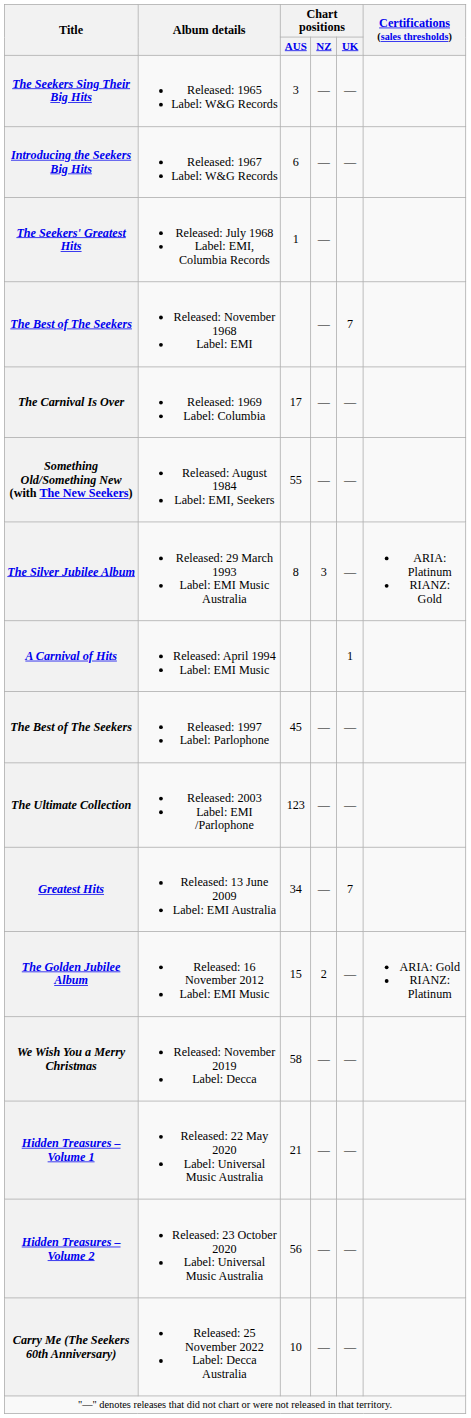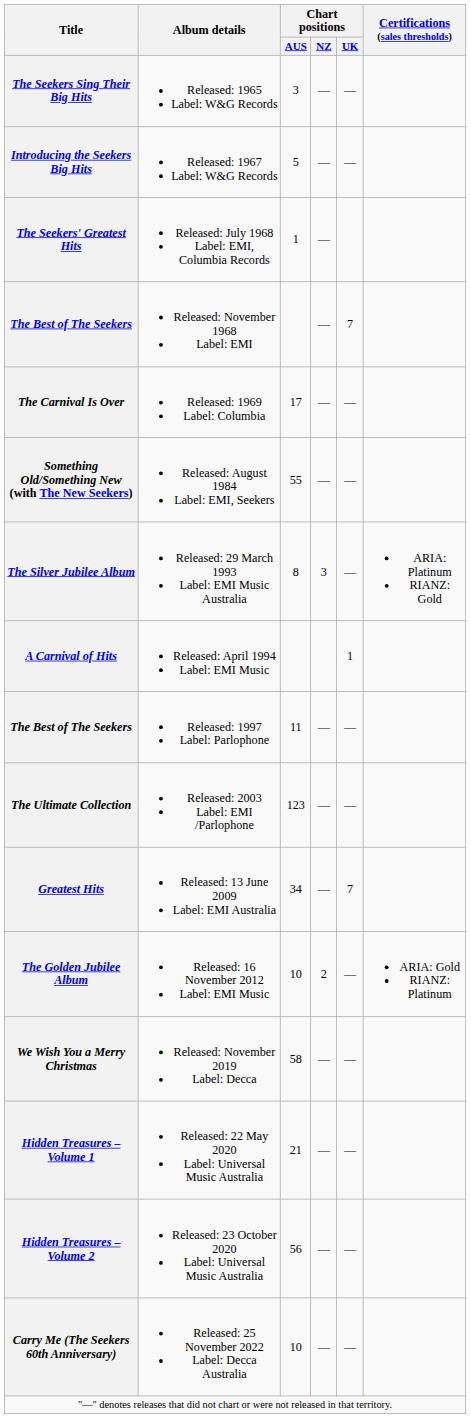 <table class="wikitable plainrowheaders" style="text-align:center;">
 <tr>
 <th scope="col" rowspan="2" style="width:20em;">Title</th>
 <th scope="col" rowspan="2" style="width:20em;">Album details</th>
 <th scope="col" colspan="3">Chart positions</th>
 <th rowspan="2" style="width:12em;"><a href='#'>Certifications</a><br><small>(<a href='#'>sales thresholds</a>)</small></th>
 </tr>
 <tr>
 <th scope="col" style="width:3em;font-size:90%;"><a href='#'>AUS</a><br></th>
 <th scope="col" style="width:3em;font-size:90%;"><a href='#'>NZ</a><br></th>
 <th scope="col" style="width:3em;font-size:90%;"><a href='#'>UK</a><br></th>
 </tr>
 <tr>
 <th scope="row"><em><a href='#'>The Seekers Sing Their Big Hits</a></em></th>
 <td><br><ul><li>Released: 1965</li><li>Label: W&G Records</li></ul></td>
 <td>3</td>
 <td>—</td>
 <td>—</td>
 <td></td>
 </tr>
 <tr>
 <th scope="row"><em><a href='#'>Introducing the Seekers Big Hits</a></em></th>
 <td><br><ul><li>Released: 1967</li><li>Label: W&G Records</li></ul></td>
-<td>6</td>
+<td>5</td>
 <td>—</td>
 <td>—</td>
 <td></td>
 </tr>
 <tr>
 <th scope="row"><em><a href='#'>The Seekers' Greatest Hits</a></em></th>
 <td><br><ul><li>Released: July 1968</li><li>Label: EMI, Columbia Records</li></ul></td>
 <td>1</td>
 <td>—</td>
 <td></td>
 <td></td>
 </tr>
 <tr>
 <th scope="row"><em><a href='#'>The Best of The Seekers</a></em></th>
 <td><br><ul><li>Released: November 1968</li><li>Label: EMI</li></ul></td>
 <td></td>
 <td>—</td>
 <td>7</td>
 <td></td>
 </tr>
 <tr>
 <th scope="row"><em>The Carnival Is Over</em></th>
 <td><br><ul><li>Released: 1969</li><li>Label: Columbia</li></ul></td>
 <td>17</td>
 <td>—</td>
 <td>—</td>
 <td></td>
 </tr>
 <tr>
 <th scope="row"><em>Something Old/Something New</em> (with <a href='#'>The New Seekers</a>)</th>
 <td><br><ul><li>Released: August 1984</li><li>Label: EMI, Seekers</li></ul></td>
 <td>55</td>
 <td>—</td>
 <td>—</td>
 <td></td>
 </tr>
 <tr>
 <th scope="row"><em><a href='#'>The Silver Jubilee Album</a></em></th>
 <td><br><ul><li>Released: 29 March 1993</li><li>Label: EMI Music Australia</li></ul></td>
 <td>8</td>
 <td>3</td>
 <td>—</td>
 <td><br><ul><li>ARIA: Platinum</li><li>RIANZ: Gold</li></ul></td>
 </tr>
 <tr>
 <th scope="row"><em><a href='#'>A Carnival of Hits</a></em></th>
 <td><br><ul><li>Released: April 1994</li><li>Label: EMI Music</li></ul></td>
 <td></td>
 <td></td>
 <td>1</td>
 <td></td>
 </tr>
 <tr>
 <th scope="row"><em>The Best of The Seekers</em></th>
 <td><br><ul><li>Released: 1997</li><li>Label: Parlophone</li></ul></td>
-<td>45</td>
+<td>11</td>
 <td>—</td>
 <td>—</td>
 <td></td>
 </tr>
 <tr>
 <th scope="row"><em>The Ultimate Collection</em></th>
 <td><br><ul><li>Released: 2003</li><li>Label: EMI /Parlophone</li></ul></td>
 <td>123</td>
 <td>—</td>
 <td>—</td>
 <td></td>
 </tr>
 <tr>
 <th scope="row"><em><a href='#'>Greatest Hits</a></em></th>
 <td><br><ul><li>Released: 13 June 2009</li><li>Label: EMI Australia</li></ul></td>
 <td>34</td>
 <td>—</td>
 <td>7</td>
 <td></td>
 </tr>
 <tr>
 <th scope="row"><em><a href='#'>The Golden Jubilee Album</a></em></th>
 <td><br><ul><li>Released: 16 November 2012</li><li>Label: EMI Music</li></ul></td>
-<td>15</td>
+<td>10</td>
 <td>2</td>
 <td>—</td>
 <td><br><ul><li>ARIA: Gold</li><li>RIANZ: Platinum</li></ul></td>
 </tr>
 <tr>
 <th scope="row"><em>We Wish You a Merry Christmas</em></th>
 <td><br><ul><li>Released: November 2019</li><li>Label: Decca</li></ul></td>
 <td>58</td>
 <td>—</td>
 <td>—</td>
 <td></td>
 </tr>
 <tr>
 <th scope="row"><em><a href='#'>Hidden Treasures – Volume 1</a></em></th>
 <td><br><ul><li>Released: 22 May 2020</li><li>Label: Universal Music Australia</li></ul></td>
 <td>21</td>
 <td>—</td>
 <td>—</td>
 <td></td>
 </tr>
 <tr>
 <th scope="row"><em><a href='#'>Hidden Treasures – Volume 2</a></em></th>
 <td><br><ul><li>Released: 23 October 2020</li><li>Label: Universal Music Australia</li></ul></td>
 <td>56</td>
 <td>—</td>
 <td>—</td>
 <td></td>
 </tr>
 <tr>
 <th scope="row"><em>Carry Me (The Seekers 60th Anniversary)</em></th>
 <td><br><ul><li>Released: 25 November 2022</li><li>Label: Decca Australia</li></ul></td>
 <td>10<br></td>
 <td>—</td>
 <td>—</td>
 <td></td>
 </tr>
 <tr>
 <td colspan="7" style="font-size:85%">"—" denotes releases that did not chart or were not released in that territory.</td>
 </tr>
 </table>
